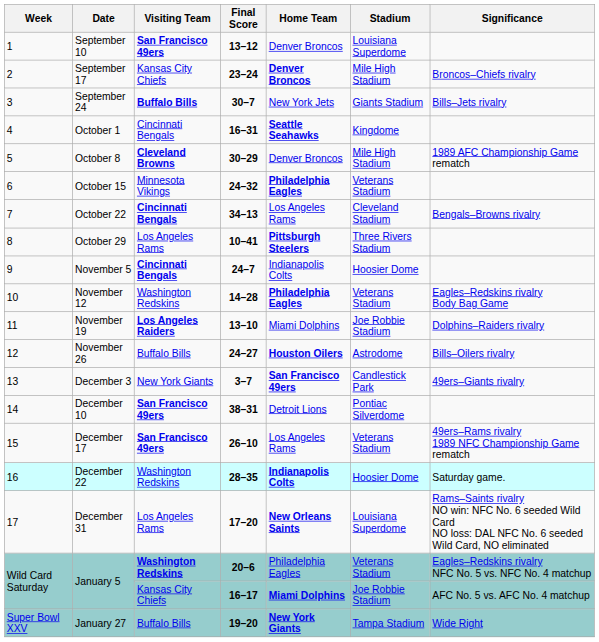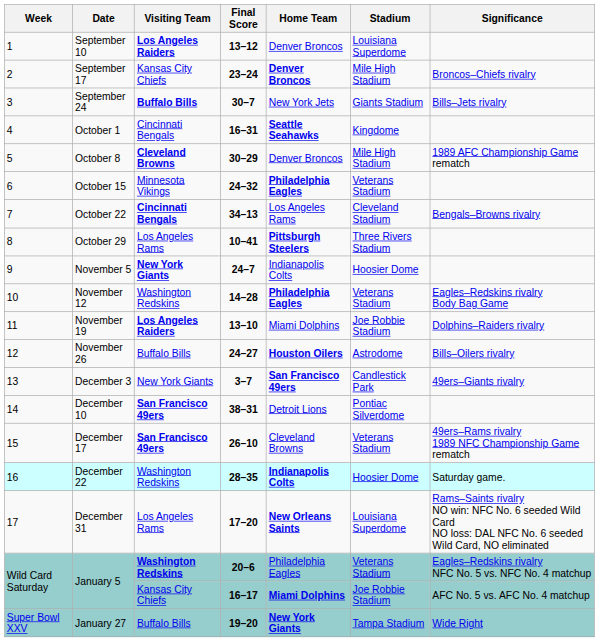 <table class="wikitable" style= "font-size: 95%;">
 <tr>
 <th>Week</th>
 <th>Date</th>
 <th>Visiting Team</th>
 <th>Final Score</th>
 <th>Home Team</th>
 <th>Stadium</th>
 <th>Significance</th>
 </tr>
 <tr>
 <td>1</td>
 <td>September 10</td>
-<td><strong><a href='#'>San Francisco 49ers</a></strong></td>
+<td><strong><a href='#'>Los Angeles Raiders</a></strong></td>
 <td align="center"><strong>13–12</strong></td>
 <td><a href='#'>Denver Broncos</a></td>
 <td><a href='#'>Louisiana Superdome</a></td>
 <td></td>
 </tr>
 <tr>
 <td>2</td>
 <td>September 17</td>
 <td><a href='#'>Kansas City Chiefs</a></td>
 <td align="center"><strong>23–24</strong></td>
 <td><strong><a href='#'>Denver Broncos</a></strong></td>
 <td><a href='#'>Mile High Stadium</a></td>
 <td><a href='#'>Broncos–Chiefs rivalry</a></td>
 </tr>
 <tr>
 <td>3</td>
 <td>September 24</td>
 <td><strong><a href='#'>Buffalo Bills</a></strong></td>
 <td align="center"><strong>30–7</strong></td>
 <td><a href='#'>New York Jets</a></td>
 <td><a href='#'>Giants Stadium</a></td>
 <td><a href='#'>Bills–Jets rivalry</a></td>
 </tr>
 <tr>
 <td>4</td>
 <td>October 1</td>
 <td><a href='#'>Cincinnati Bengals</a></td>
 <td align="center"><strong>16–31</strong></td>
 <td><strong><a href='#'>Seattle Seahawks</a></strong></td>
 <td><a href='#'>Kingdome</a></td>
 <td></td>
 </tr>
 <tr>
 <td>5</td>
 <td>October 8</td>
 <td><strong><a href='#'>Cleveland Browns</a></strong></td>
 <td align="center"><strong>30–29</strong></td>
 <td><a href='#'>Denver Broncos</a></td>
 <td><a href='#'>Mile High Stadium</a></td>
 <td><a href='#'>1989 AFC Championship Game</a> rematch</td>
 </tr>
 <tr>
 <td>6</td>
 <td>October 15</td>
 <td><a href='#'>Minnesota Vikings</a></td>
 <td align="center"><strong>24–32</strong></td>
 <td><strong><a href='#'>Philadelphia Eagles</a></strong></td>
 <td><a href='#'>Veterans Stadium</a></td>
 <td></td>
 </tr>
 <tr>
 <td>7</td>
 <td>October 22</td>
 <td><strong><a href='#'>Cincinnati Bengals</a></strong></td>
 <td align="center"><strong>34–13</strong></td>
 <td><a href='#'>Los Angeles Rams</a></td>
 <td><a href='#'>Cleveland Stadium</a></td>
 <td><a href='#'>Bengals–Browns rivalry</a></td>
 </tr>
 <tr>
 <td>8</td>
 <td>October 29</td>
 <td><a href='#'>Los Angeles Rams</a></td>
 <td align="center"><strong>10–41</strong></td>
 <td><strong><a href='#'>Pittsburgh Steelers</a></strong></td>
 <td><a href='#'>Three Rivers Stadium</a></td>
 <td></td>
 </tr>
 <tr>
 <td>9</td>
 <td>November 5</td>
-<td><strong><a href='#'>Cincinnati Bengals</a></strong></td>
+<td><strong><a href='#'>New York Giants</a></strong></td>
 <td align="center"><strong>24–7</strong></td>
 <td><a href='#'>Indianapolis Colts</a></td>
 <td><a href='#'>Hoosier Dome</a></td>
 <td></td>
 </tr>
 <tr>
 <td>10</td>
 <td>November 12</td>
 <td><a href='#'>Washington Redskins</a></td>
 <td align="center"><strong>14–28</strong></td>
 <td><strong><a href='#'>Philadelphia Eagles</a></strong></td>
 <td><a href='#'>Veterans Stadium</a></td>
 <td><a href='#'>Eagles–Redskins rivalry</a><br><a href='#'>Body Bag Game</a></td>
 </tr>
 <tr>
 <td>11</td>
 <td>November 19</td>
 <td><strong><a href='#'>Los Angeles Raiders</a></strong></td>
 <td align="center"><strong>13–10</strong></td>
 <td><a href='#'>Miami Dolphins</a></td>
 <td><a href='#'>Joe Robbie Stadium</a></td>
 <td><a href='#'>Dolphins–Raiders rivalry</a></td>
 </tr>
 <tr>
 <td>12</td>
 <td>November 26</td>
 <td><a href='#'>Buffalo Bills</a></td>
 <td align="center"><strong>24–27</strong></td>
 <td><strong><a href='#'>Houston Oilers</a></strong></td>
 <td><a href='#'>Astrodome</a></td>
 <td><a href='#'>Bills–Oilers rivalry</a></td>
 </tr>
 <tr>
 <td>13</td>
 <td>December 3</td>
 <td><a href='#'>New York Giants</a></td>
 <td align="center"><strong>3–7</strong></td>
 <td><strong><a href='#'>San Francisco 49ers</a></strong></td>
 <td><a href='#'>Candlestick Park</a></td>
 <td><a href='#'>49ers–Giants rivalry</a></td>
 </tr>
 <tr>
 <td>14</td>
 <td>December 10</td>
 <td><strong><a href='#'>San Francisco 49ers</a></strong></td>
 <td align="center"><strong>38–31</strong></td>
 <td><a href='#'>Detroit Lions</a></td>
 <td><a href='#'>Pontiac Silverdome</a></td>
 <td></td>
 </tr>
 <tr>
 <td>15</td>
 <td>December 17</td>
 <td><strong><a href='#'>San Francisco 49ers</a></strong></td>
 <td align="center"><strong>26–10</strong></td>
-<td><a href='#'>Los Angeles Rams</a></td>
+<td><a href='#'>Cleveland Browns</a></td>
 <td><a href='#'>Veterans Stadium</a></td>
 <td><a href='#'>49ers–Rams rivalry</a><br><a href='#'>1989 NFC Championship Game</a> rematch</td>
 </tr>
 <tr bgcolor="#CCFFFF">
 <td>16</td>
 <td>December 22</td>
 <td><a href='#'>Washington Redskins</a></td>
 <td align="center"><strong>28–35</strong></td>
 <td><strong><a href='#'>Indianapolis Colts</a></strong></td>
 <td><a href='#'>Hoosier Dome</a></td>
 <td>Saturday game.</td>
 </tr>
 <tr>
 <td>17</td>
 <td>December 31</td>
 <td><a href='#'>Los Angeles Rams</a></td>
 <td align="center"><strong>17–20</strong></td>
 <td><strong><a href='#'>New Orleans Saints</a></strong></td>
 <td><a href='#'>Louisiana Superdome</a></td>
 <td><a href='#'>Rams–Saints rivalry</a><br>NO win: NFC No. 6 seeded Wild Card<br>NO loss: DAL NFC No. 6 seeded Wild Card, NO eliminated</td>
 </tr>
 <tr bgcolor="#96CDCD">
 <td rowspan="2">Wild Card Saturday</td>
 <td rowspan="2">January 5</td>
 <td><strong><a href='#'>Washington Redskins</a></strong></td>
 <td align="center"><strong>20–6</strong></td>
 <td><a href='#'>Philadelphia Eagles</a></td>
 <td><a href='#'>Veterans Stadium</a></td>
 <td><a href='#'>Eagles–Redskins rivalry</a><br>NFC No. 5 vs. NFC No. 4 matchup</td>
 </tr>
 <tr bgcolor="#96CDCD">
 <td><a href='#'>Kansas City Chiefs</a></td>
 <td align="center"><strong>16–17</strong></td>
 <td><strong><a href='#'>Miami Dolphins</a></strong></td>
 <td><a href='#'>Joe Robbie Stadium</a></td>
 <td>AFC No. 5 vs. AFC No. 4 matchup</td>
 </tr>
 <tr bgcolor="#96CDCD">
 <td><a href='#'>Super Bowl XXV</a></td>
 <td>January 27</td>
 <td><a href='#'>Buffalo Bills</a></td>
 <td align="center"><strong>19–20</strong></td>
 <td><strong><a href='#'>New York Giants</a></strong></td>
 <td><a href='#'>Tampa Stadium</a></td>
 <td><a href='#'>Wide Right</a></td>
 </tr>
 </table>
